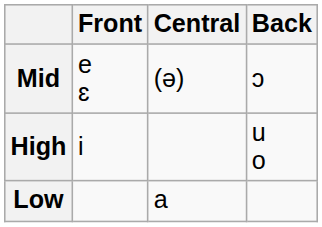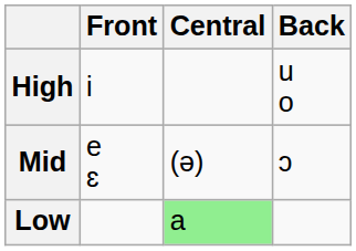 <table class="wikitable">
 <tr>
 <th></th>
 <th>Front</th>
 <th>Central</th>
 <th>Back</th>
 </tr>
 <tr>
+<th>High</th>
+<td>i</td>
+<td></td>
+<td>u<br>o</td>
+</tr>
+<tr>
 <th>Mid</th>
 <td>e<br>ɛ</td>
 <td>(ə)</td>
 <td>ɔ</td>
 </tr>
 <tr>
-<th>High</th>
-<td>i</td>
-<td></td>
-<td>u<br>o</td>
-</tr>
-<tr>
 <th>Low</th>
 <td></td>
-<td>a</td>
+<td style="background: lightgreen;">a</td>
 <td></td>
 </tr>
 </table>
